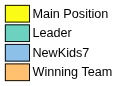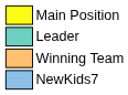 <table class="toccolours" style="white-space: nowrap; font-size: 85%;">
 <tr>
 <td style="background:#fafc15; border: 1px solid black;">      </td>
 <td>Main Position</td>
 </tr>
 <tr>
 <td style="background:#6CD1BF; border: 1px solid black;">      </td>
 <td>Leader</td>
 </tr>
 <tr>
+<td style="background:#FFC06F; border: 1px solid black;">      </td>
+<td>Winning Team</td>
+</tr>
+<tr>
 <td style="background:#8cc0e9; border: 1px solid black;">      </td>
 <td>NewKids7</td>
 </tr>
-<tr>
-<td style="background:#FFC06F; border: 1px solid black;">      </td>
-<td>Winning Team</td>
-</tr>
 </table>
